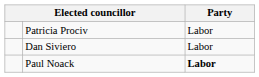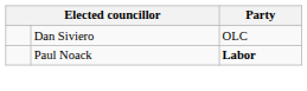 <table class="wikitable" style="float:right;clear:right;width:30%">
 <tr>
 <th colspan="2">Elected councillor</th>
 <th>Party</th>
 </tr>
 <tr>
 <td> </td>
-<td>Patricia Prociv</td>
-<td>Labor</td>
-</tr>
-<tr>
-<td> </td>
 <td>Dan Siviero</td>
-<td>Labor</td>
+<td>OLC</td>
 </tr>
 <tr>
 <td> </td>
 <td>Paul Noack</td>
 <td><strong>Labor</strong></td>
 </tr>
 </table>
